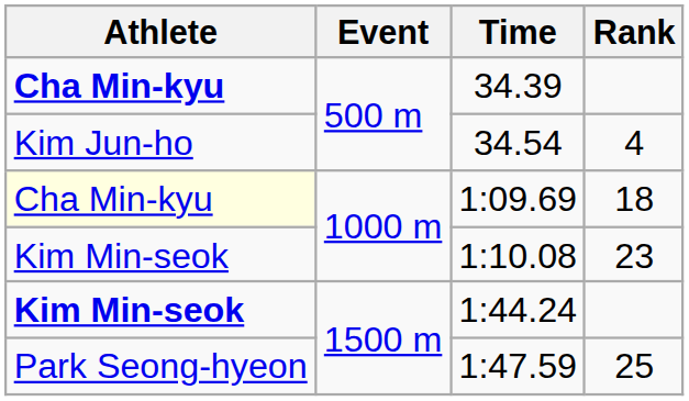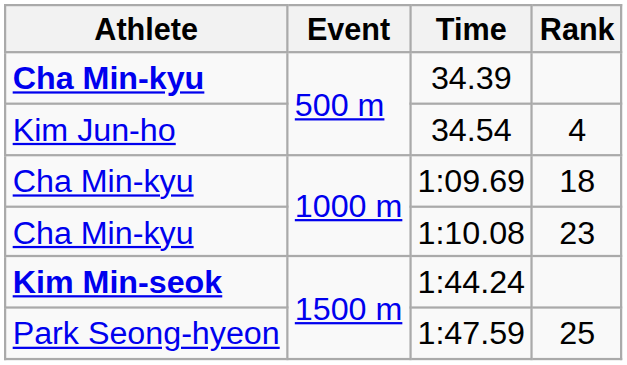 <table class=wikitable style="font-size:90%; text-align:center">
 <tr style=font-size:95%>
 <th>Athlete</th>
 <th>Event</th>
 <th>Time</th>
 <th>Rank</th>
 </tr>
 <tr>
 <td align=left><strong><a href='#'>Cha Min-kyu</a></strong></td>
 <td align=left rowspan=2><a href='#'>500 m</a></td>
 <td>34.39</td>
 <td></td>
 </tr>
 <tr>
 <td align=left><a href='#'>Kim Jun-ho</a></td>
 <td>34.54</td>
 <td>4</td>
 </tr>
 <tr>
-<td align=left style="background: lightyellow;"><a href='#'>Cha Min-kyu</a></td>
+<td align=left><a href='#'>Cha Min-kyu</a></td>
 <td align=left rowspan=2><a href='#'>1000 m</a></td>
 <td>1:09.69</td>
 <td>18</td>
 </tr>
 <tr>
-<td align=left><a href='#'>Kim Min-seok</a></td>
+<td align=left><a href='#'>Cha Min-kyu</a></td>
 <td>1:10.08</td>
 <td>23</td>
 </tr>
 <tr>
 <td align=left><strong><a href='#'>Kim Min-seok</a></strong></td>
 <td align=left rowspan=3><a href='#'>1500 m</a></td>
 <td>1:44.24</td>
 <td></td>
 </tr>
 <tr>
 <td align=left><a href='#'>Park Seong-hyeon</a></td>
 <td>1:47.59</td>
 <td>25</td>
 </tr>
 </table>
